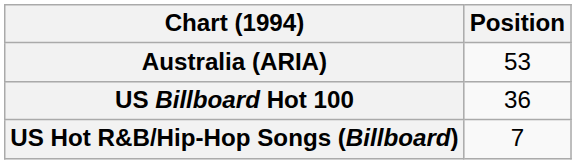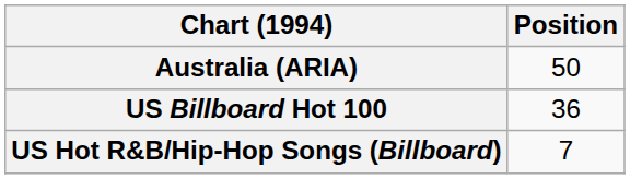 <table class="wikitable sortable plainrowheaders" style="text-align:center">
 <tr>
 <th>Chart (1994)</th>
 <th>Position</th>
 </tr>
 <tr>
 <th scope="row">Australia (ARIA)</th>
-<td>53</td>
+<td>50</td>
 </tr>
 <tr>
 <th scope="row">US <em>Billboard</em> Hot 100</th>
 <td>36</td>
 </tr>
 <tr>
 <th scope="row">US Hot R&B/Hip-Hop Songs (<em>Billboard</em>)</th>
 <td>7</td>
 </tr>
 </table>
